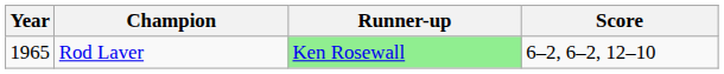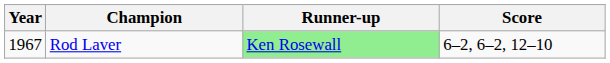 <table class="wikitable">
 <tr>
 <th>Year</th>
 <th style="width:180px">Champion</th>
 <th style="width:180px">Runner-up</th>
 <th style="width:150px">Score</th>
 </tr>
 <tr>
-<td>1965</td>
+<td>1967</td>
 <td> <a href='#'>Rod Laver</a></td>
 <td style="background: lightgreen;"> <a href='#'>Ken Rosewall</a></td>
 <td>6–2, 6–2, 12–10</td>
 </tr>
 </table>
